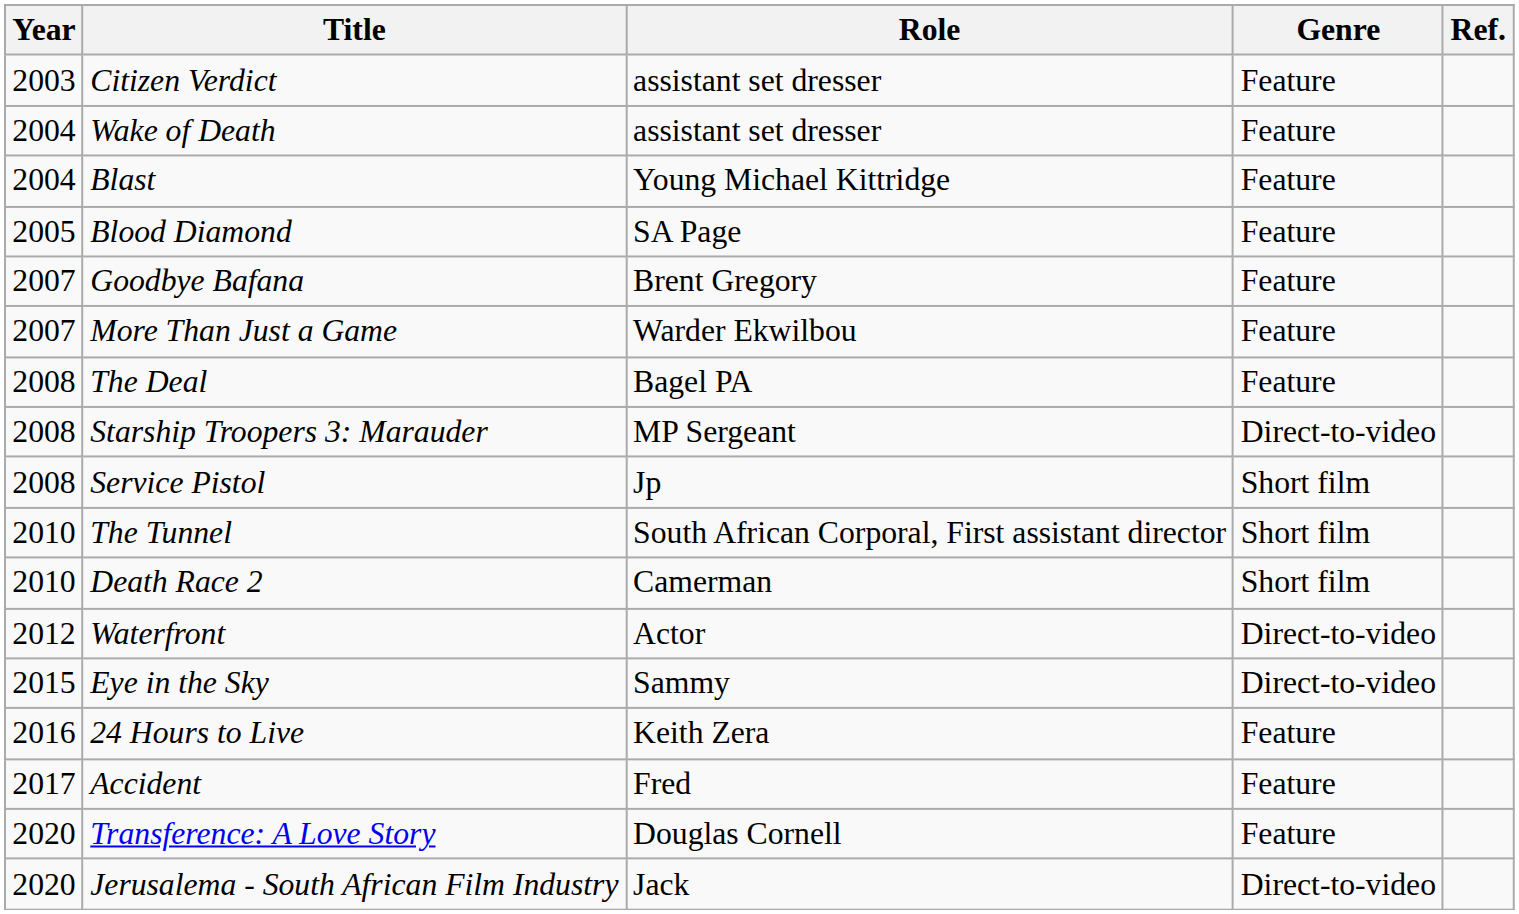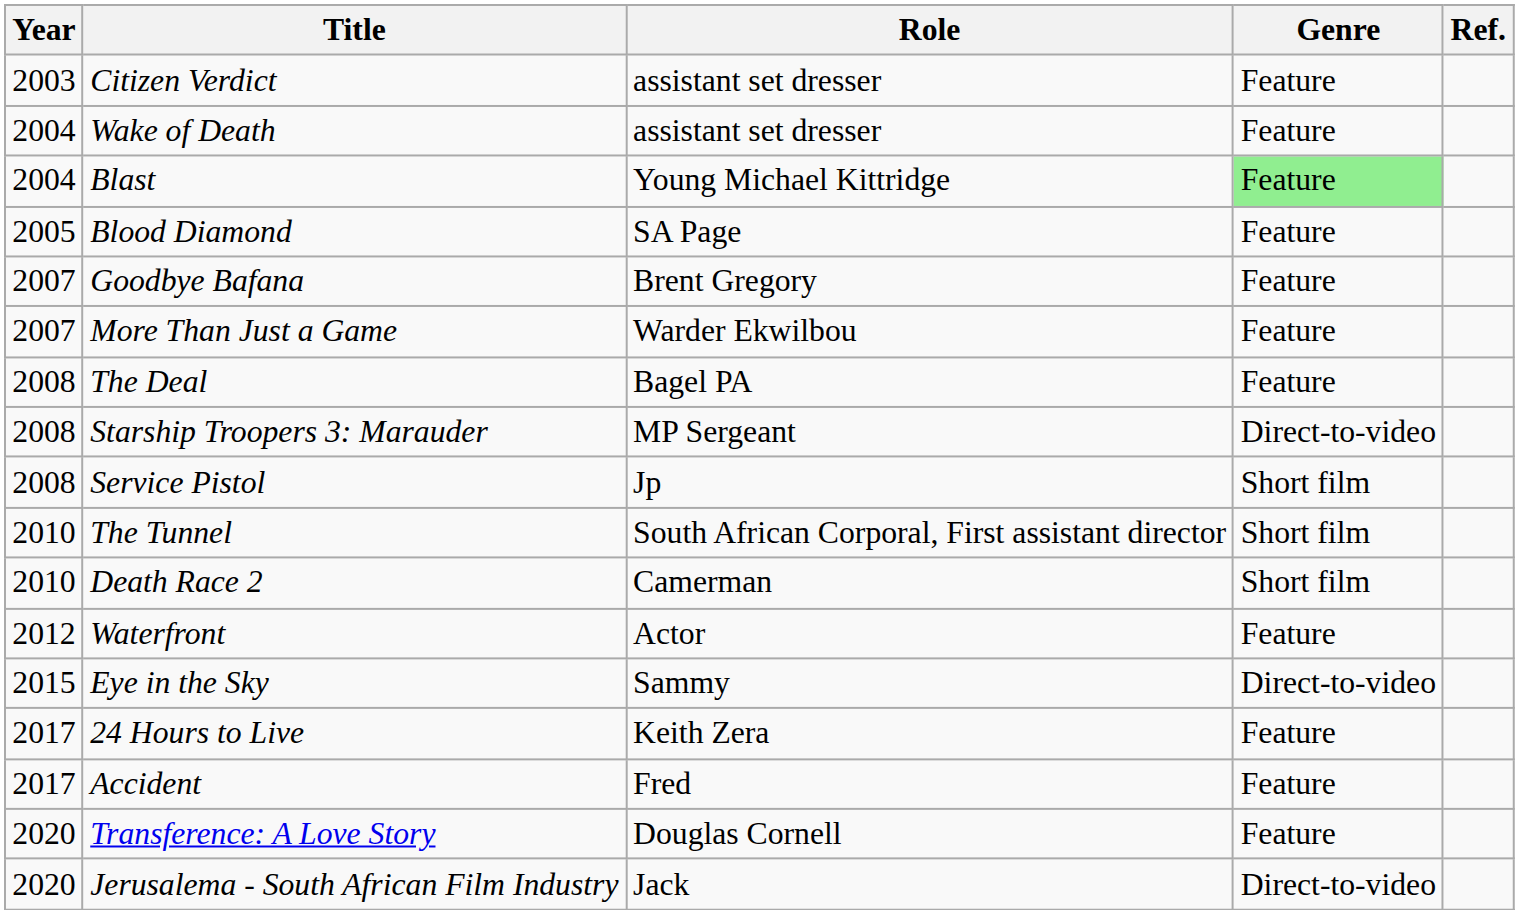 <table class="wikitable">
 <tr>
 <th>Year</th>
 <th>Title</th>
 <th>Role</th>
 <th>Genre</th>
 <th>Ref.</th>
 </tr>
 <tr>
 <td>2003</td>
 <td><em>Citizen Verdict</em></td>
 <td>assistant set dresser</td>
 <td>Feature</td>
 <td></td>
 </tr>
 <tr>
 <td>2004</td>
 <td><em>Wake of Death</em></td>
 <td>assistant set dresser</td>
 <td>Feature</td>
 <td></td>
 </tr>
 <tr>
 <td>2004</td>
 <td><em>Blast</em></td>
 <td>Young Michael Kittridge</td>
-<td>Feature</td>
+<td style="background: lightgreen;">Feature</td>
 <td></td>
 </tr>
 <tr>
 <td>2005</td>
 <td><em>Blood Diamond</em></td>
 <td>SA Page</td>
 <td>Feature</td>
 <td></td>
 </tr>
 <tr>
 <td>2007</td>
 <td><em>Goodbye Bafana</em></td>
 <td>Brent Gregory</td>
 <td>Feature</td>
 <td></td>
 </tr>
 <tr>
 <td>2007</td>
 <td><em>More Than Just a Game</em></td>
 <td>Warder Ekwilbou</td>
 <td>Feature</td>
 <td></td>
 </tr>
 <tr>
 <td>2008</td>
 <td><em>The Deal</em></td>
 <td>Bagel PA</td>
 <td>Feature</td>
 <td></td>
 </tr>
 <tr>
 <td>2008</td>
 <td><em>Starship Troopers 3: Marauder</em></td>
 <td>MP Sergeant</td>
 <td>Direct-to-video</td>
 <td></td>
 </tr>
 <tr>
 <td>2008</td>
 <td><em>Service Pistol</em></td>
 <td>Jp</td>
 <td>Short film</td>
 <td></td>
 </tr>
 <tr>
 <td>2010</td>
 <td><em>The Tunnel</em></td>
 <td>South African Corporal, First assistant director</td>
 <td>Short film</td>
 <td></td>
 </tr>
 <tr>
 <td>2010</td>
 <td><em>Death Race 2</em></td>
 <td>Camerman</td>
 <td>Short film</td>
 <td></td>
 </tr>
 <tr>
 <td>2012</td>
 <td><em>Waterfront</em></td>
 <td>Actor</td>
-<td>Direct-to-video</td>
+<td>Feature</td>
 <td></td>
 </tr>
 <tr>
 <td>2015</td>
 <td><em>Eye in the Sky</em></td>
 <td>Sammy</td>
 <td>Direct-to-video</td>
 <td></td>
 </tr>
 <tr>
-<td>2016</td>
+<td>2017</td>
 <td><em>24 Hours to Live</em></td>
 <td>Keith Zera</td>
 <td>Feature</td>
 <td></td>
 </tr>
 <tr>
 <td>2017</td>
 <td><em>Accident</em></td>
 <td>Fred</td>
 <td>Feature</td>
 <td></td>
 </tr>
 <tr>
 <td>2020</td>
 <td><em><a href='#'>Transference: A Love Story</a></em></td>
 <td>Douglas Cornell</td>
 <td>Feature</td>
 <td></td>
 </tr>
 <tr>
 <td>2020</td>
 <td><em>Jerusalema - South African Film Industry</em></td>
 <td>Jack</td>
 <td>Direct-to-video</td>
 <td></td>
 </tr>
 <tr>
 </tr>
 </table>
